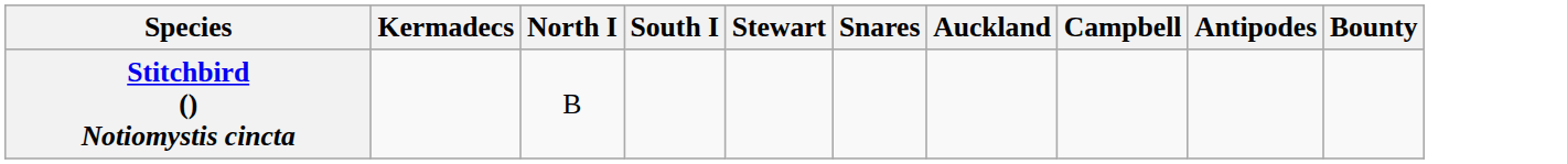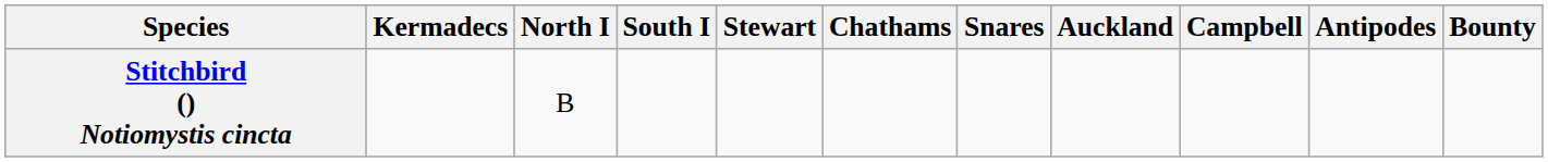 <table class="wikitable" style="text-align:center">
 <tr>
 <th width="200">Species</th>
 <th>Kermadecs</th>
 <th>North I</th>
 <th>South I</th>
 <th>Stewart</th>
+<th>Chathams</th>
 <th>Snares</th>
 <th>Auckland</th>
 <th>Campbell</th>
 <th>Antipodes</th>
 <th>Bounty</th>
 </tr>
 <tr>
 <th><a href='#'>Stitchbird</a><br>()<br><em>Notiomystis cincta</em></th>
 <td></td>
 <td>B</td>
 <td></td>
 <td></td>
 <td></td>
 <td></td>
 <td></td>
 <td></td>
 <td></td>
+<td></td>
 </tr>
 </table>
